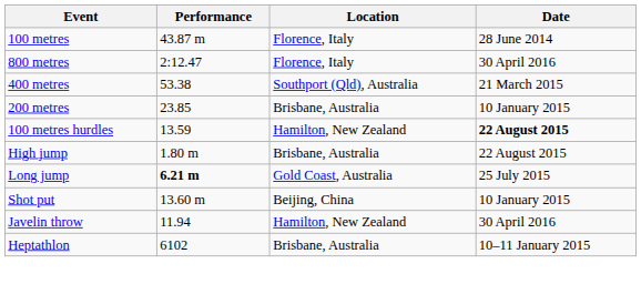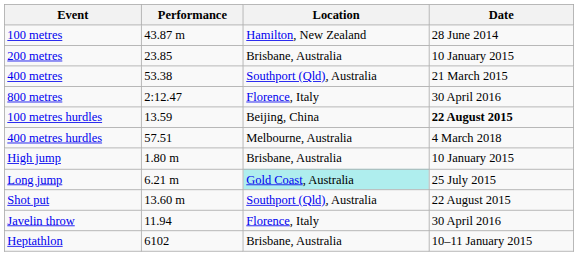 <table class="wikitable" style="font-size:95%;" width="55%">
 <tr>
 <th>Event</th>
 <th>Performance</th>
 <th>Location</th>
 <th>Date</th>
 </tr>
 <tr>
 <td><a href='#'>100 metres</a></td>
 <td>43.87 m</td>
-<td><a href='#'>Florence</a>, Italy</td>
+<td><a href='#'>Hamilton</a>, New Zealand</td>
 <td>28 June 2014</td>
+</tr>
+<tr>
+<td><a href='#'>200 metres</a></td>
+<td>23.85</td>
+<td>Brisbane, Australia</td>
+<td>10 January 2015</td>
+</tr>
+<tr>
+<td><a href='#'>400 metres</a></td>
+<td>53.38</td>
+<td><a href='#'>Southport (Qld)</a>, Australia</td>
+<td>21 March 2015</td>
 </tr>
 <tr>
 <td><a href='#'>800 metres</a></td>
 <td>2:12.47</td>
 <td><a href='#'>Florence</a>, Italy</td>
 <td>30 April 2016</td>
 </tr>
 <tr>
-<td><a href='#'>400 metres</a></td>
-<td>53.38</td>
-<td><a href='#'>Southport (Qld)</a>, Australia</td>
-<td>21 March 2015</td>
+<td><a href='#'>100 metres hurdles</a></td>
+<td>13.59</td>
+<td>Beijing, China</td>
+<td><strong>22 August 2015</strong></td>
 </tr>
 <tr>
-<td><a href='#'>200 metres</a></td>
-<td>23.85</td>
-<td>Brisbane, Australia</td>
-<td>10 January 2015</td>
-</tr>
-<tr>
-<td><a href='#'>100 metres hurdles</a></td>
-<td>13.59</td>
-<td><a href='#'>Hamilton</a>, New Zealand</td>
-<td><strong>22 August 2015</strong></td>
+<td><a href='#'>400 metres hurdles</a></td>
+<td>57.51</td>
+<td>Melbourne, Australia</td>
+<td>4 March 2018</td>
 </tr>
 <tr>
 <td><a href='#'>High jump</a></td>
 <td>1.80 m</td>
 <td>Brisbane, Australia</td>
-<td>22 August 2015</td>
+<td>10 January 2015</td>
 </tr>
 <tr>
 <td><a href='#'>Long jump</a></td>
-<td><strong>6.21 m</strong></td>
-<td><a href='#'>Gold Coast</a>, Australia</td>
+<td>6.21 m</td>
+<td style="background: paleturquoise;"><a href='#'>Gold Coast</a>, Australia</td>
 <td>25 July 2015</td>
 </tr>
 <tr>
 <td><a href='#'>Shot put</a></td>
 <td>13.60 m</td>
-<td>Beijing, China</td>
-<td>10 January 2015</td>
+<td><a href='#'>Southport (Qld)</a>, Australia</td>
+<td>22 August 2015</td>
 </tr>
 <tr>
 <td><a href='#'>Javelin throw</a></td>
 <td>11.94</td>
-<td><a href='#'>Hamilton</a>, New Zealand</td>
+<td><a href='#'>Florence</a>, Italy</td>
 <td>30 April 2016</td>
 </tr>
 <tr>
 <td><a href='#'>Heptathlon</a></td>
 <td>6102</td>
 <td>Brisbane, Australia</td>
 <td>10–11 January 2015</td>
 </tr>
 </table>
